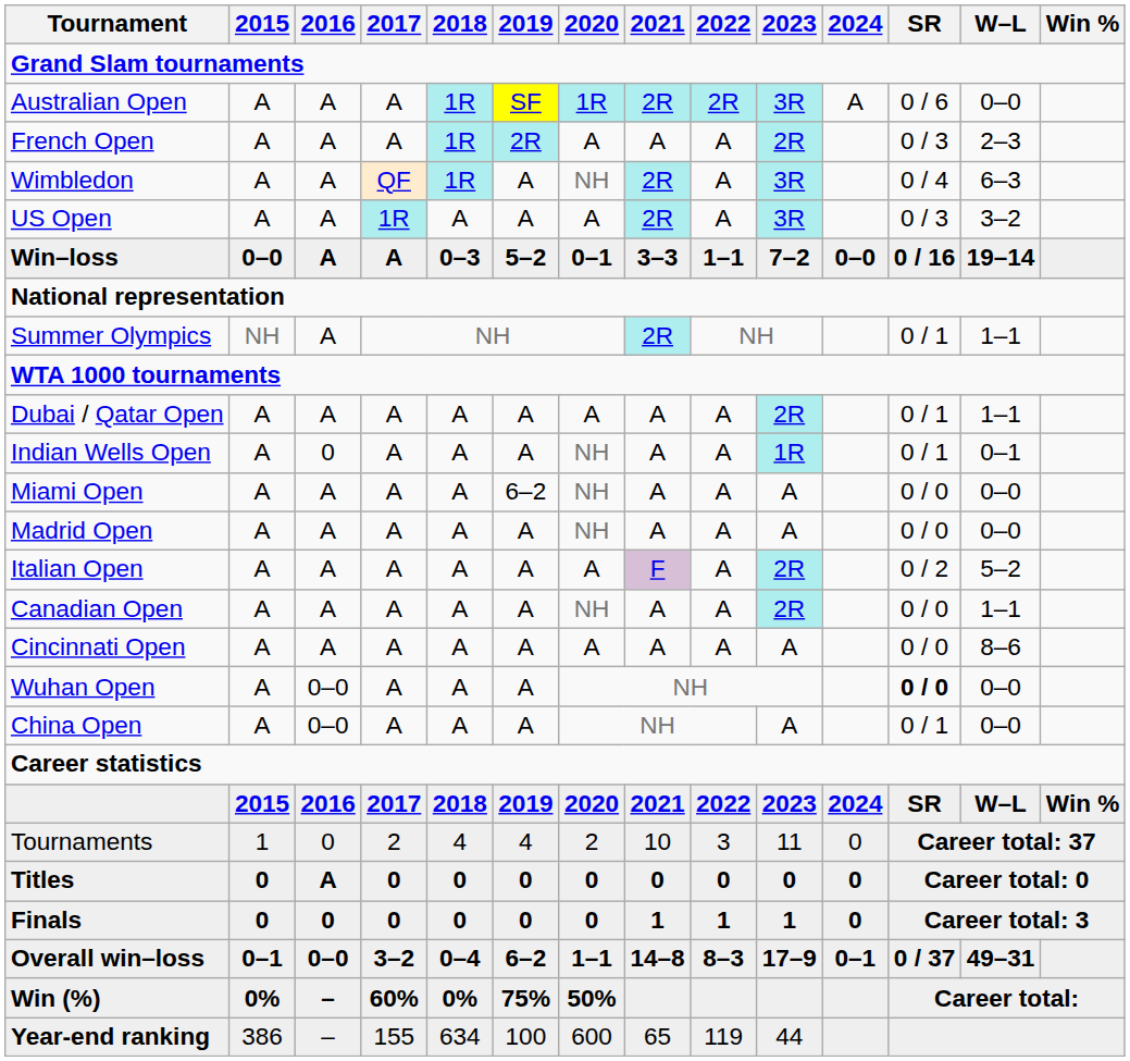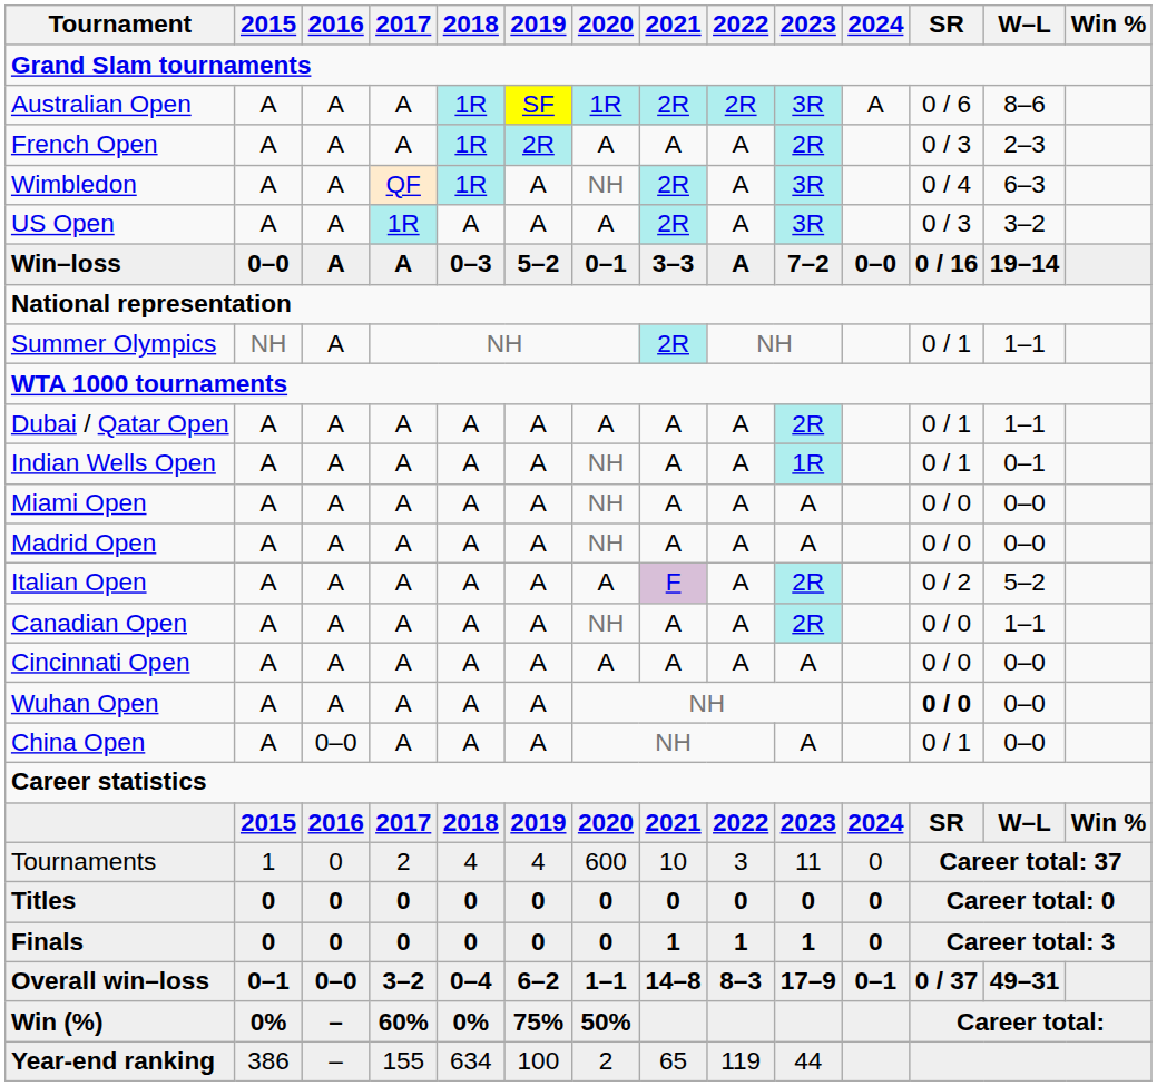 <table class=wikitable style=text-align:center>
 <tr>
 <th>Tournament</th>
 <th><a href='#'>2015</a></th>
 <th><a href='#'>2016</a></th>
 <th><a href='#'>2017</a></th>
 <th><a href='#'>2018</a></th>
 <th><a href='#'>2019</a></th>
 <th><a href='#'>2020</a></th>
 <th><a href='#'>2021</a></th>
 <th><a href='#'>2022</a></th>
 <th><a href='#'>2023</a></th>
 <th><a href='#'>2024</a></th>
 <th>SR</th>
 <th>W–L</th>
 <th>Win %</th>
 </tr>
 <tr>
 <td colspan="14" style="text-align:left"><strong><a href='#'>Grand Slam tournaments</a></strong></td>
 </tr>
 <tr>
 <td style=text-align:left><a href='#'>Australian Open</a></td>
 <td>A</td>
 <td>A</td>
 <td>A</td>
 <td style=background:#afeeee><a href='#'>1R</a></td>
 <td style=background:yellow><a href='#'>SF</a></td>
 <td style=background:#afeeee><a href='#'>1R</a></td>
 <td style=background:#afeeee><a href='#'>2R</a></td>
 <td style=background:#afeeee><a href='#'>2R</a></td>
 <td style=background:#afeeee><a href='#'>3R</a></td>
 <td>A</td>
 <td>0 / 6</td>
-<td>0–0</td>
+<td>8–6</td>
 <td></td>
 </tr>
 <tr>
 <td style=text-align:left><a href='#'>French Open</a></td>
 <td>A</td>
 <td>A</td>
 <td>A</td>
 <td style=background:#afeeee><a href='#'>1R</a></td>
 <td style=background:#afeeee><a href='#'>2R</a></td>
 <td>A</td>
 <td>A</td>
 <td>A</td>
 <td style=background:#afeeee><a href='#'>2R</a></td>
 <td></td>
 <td>0 / 3</td>
 <td>2–3</td>
 <td></td>
 </tr>
 <tr>
 <td style=text-align:left><a href='#'>Wimbledon</a></td>
 <td>A</td>
 <td>A</td>
 <td style=background:#ffebcd><a href='#'>QF</a></td>
 <td style=background:#afeeee><a href='#'>1R</a></td>
 <td>A</td>
 <td style=color:#767676>NH</td>
 <td style=background:#afeeee><a href='#'>2R</a></td>
 <td>A</td>
 <td style=background:#afeeee><a href='#'>3R</a></td>
 <td></td>
 <td>0 / 4</td>
 <td>6–3</td>
 <td></td>
 </tr>
 <tr>
 <td style=text-align:left><a href='#'>US Open</a></td>
 <td>A</td>
 <td>A</td>
 <td style=background:#afeeee><a href='#'>1R</a></td>
 <td>A</td>
 <td>A</td>
 <td>A</td>
 <td style=background:#afeeee><a href='#'>2R</a></td>
 <td>A</td>
 <td style=background:#afeeee><a href='#'>3R</a></td>
 <td></td>
 <td>0 / 3</td>
 <td>3–2</td>
 <td></td>
 </tr>
 <tr style=font-weight:bold;background:#efefef>
 <td style=text-align:left>Win–loss</td>
 <td>0–0</td>
 <td>A</td>
 <td>A</td>
 <td>0–3</td>
 <td>5–2</td>
 <td>0–1</td>
 <td>3–3</td>
-<td>1–1</td>
+<td>A</td>
 <td>7–2</td>
 <td>0–0</td>
 <td>0 / 16</td>
 <td>19–14</td>
 <td></td>
 </tr>
 <tr>
 <td colspan="14" style="text-align:left"><strong>National representation</strong></td>
 </tr>
 <tr>
 <td style=text-align:left><a href='#'>Summer Olympics</a></td>
 <td style=color:#767676>NH</td>
 <td>A</td>
 <td style=color:#767676 colspan=4>NH</td>
 <td style=background:#afeeee><a href='#'>2R</a></td>
 <td colspan=2 style=color:#767676>NH</td>
 <td></td>
 <td>0 / 1</td>
 <td>1–1</td>
 <td></td>
 </tr>
 <tr>
 <td colspan="14" style="text-align:left"><strong><a href='#'>WTA 1000 tournaments</a></strong></td>
 </tr>
 <tr>
 <td style=text-align:left><a href='#'>Dubai</a> / <a href='#'>Qatar Open</a></td>
 <td>A</td>
 <td>A</td>
 <td>A</td>
 <td>A</td>
 <td>A</td>
 <td>A</td>
 <td>A</td>
 <td>A</td>
 <td style=background:#afeeee><a href='#'>2R</a></td>
 <td></td>
 <td>0 / 1</td>
 <td>1–1</td>
 <td></td>
 </tr>
 <tr>
 <td style=text-align:left><a href='#'>Indian Wells Open</a></td>
 <td>A</td>
-<td>0</td>
+<td>A</td>
 <td>A</td>
 <td>A</td>
 <td>A</td>
 <td style=color:#767676>NH</td>
 <td>A</td>
 <td>A</td>
 <td style=background:#afeeee><a href='#'>1R</a></td>
 <td></td>
 <td>0 / 1</td>
 <td>0–1</td>
 <td></td>
 </tr>
 <tr>
 <td style=text-align:left><a href='#'>Miami Open</a></td>
 <td>A</td>
 <td>A</td>
 <td>A</td>
 <td>A</td>
-<td>6–2</td>
+<td>A</td>
 <td style=color:#767676>NH</td>
 <td>A</td>
 <td>A</td>
 <td>A</td>
 <td></td>
 <td>0 / 0</td>
 <td>0–0</td>
 <td></td>
 </tr>
 <tr>
 <td style=text-align:left><a href='#'>Madrid Open</a></td>
 <td>A</td>
 <td>A</td>
 <td>A</td>
 <td>A</td>
 <td>A</td>
 <td style=color:#767676>NH</td>
 <td>A</td>
 <td>A</td>
 <td>A</td>
 <td></td>
 <td>0 / 0</td>
 <td>0–0</td>
 <td></td>
 </tr>
 <tr>
 <td style=text-align:left><a href='#'>Italian Open</a></td>
 <td>A</td>
 <td>A</td>
 <td>A</td>
 <td>A</td>
 <td>A</td>
 <td>A</td>
 <td style=background:thistle><a href='#'>F</a></td>
 <td>A</td>
 <td style=background:#afeeee><a href='#'>2R</a></td>
 <td></td>
 <td>0 / 2</td>
 <td>5–2</td>
 <td></td>
 </tr>
 <tr>
 <td style=text-align:left><a href='#'>Canadian Open</a></td>
 <td>A</td>
 <td>A</td>
 <td>A</td>
 <td>A</td>
 <td>A</td>
 <td style=color:#767676>NH</td>
 <td>A</td>
 <td>A</td>
 <td style=background:#afeeee><a href='#'>2R</a></td>
 <td></td>
 <td>0 / 0</td>
 <td>1–1</td>
 <td></td>
 </tr>
 <tr>
 <td style=text-align:left><a href='#'>Cincinnati Open</a></td>
 <td>A</td>
 <td>A</td>
 <td>A</td>
 <td>A</td>
 <td>A</td>
 <td>A</td>
 <td>A</td>
 <td>A</td>
 <td>A</td>
 <td></td>
 <td>0 / 0</td>
-<td>8–6</td>
+<td>0–0</td>
 <td></td>
 </tr>
 <tr>
 <td style=text-align:left><a href='#'>Wuhan Open</a></td>
 <td>A</td>
-<td>0–0</td>
+<td>A</td>
 <td>A</td>
 <td>A</td>
 <td>A</td>
 <td colspan="4" style="color:#767676">NH</td>
 <td></td>
 <td><strong>0 / 0</strong></td>
 <td>0–0</td>
 <td></td>
 </tr>
 <tr>
 <td style=text-align:left><a href='#'>China Open</a></td>
 <td>A</td>
 <td>0–0</td>
 <td>A</td>
 <td>A</td>
 <td>A</td>
 <td colspan=3 style=color:#767676>NH</td>
 <td>A</td>
 <td></td>
 <td>0 / 1</td>
 <td>0–0</td>
 <td></td>
 </tr>
 <tr>
 <td colspan="14" style="text-align:left"><strong>Career statistics</strong></td>
 </tr>
 <tr style=font-weight:bold;background:#efefef>
 <td></td>
 <td><a href='#'>2015</a></td>
 <td><a href='#'>2016</a></td>
 <td><a href='#'>2017</a></td>
 <td><a href='#'>2018</a></td>
 <td><a href='#'>2019</a></td>
 <td><a href='#'>2020</a></td>
 <td><a href='#'>2021</a></td>
 <td><a href='#'>2022</a></td>
 <td><a href='#'>2023</a></td>
 <td><a href='#'>2024</a></td>
 <td>SR</td>
 <td>W–L</td>
 <td>Win %</td>
 </tr>
 <tr style=background:#efefef>
 <td style=text-align:left>Tournaments</td>
 <td>1</td>
 <td>0</td>
 <td>2</td>
 <td>4</td>
 <td>4</td>
-<td>2</td>
+<td>600</td>
 <td>10</td>
 <td>3</td>
 <td>11</td>
 <td>0</td>
 <td colspan="3"><strong>Career total: 37</strong></td>
 </tr>
 <tr style=font-weight:bold;background:#efefef>
 <td style=text-align:left>Titles</td>
 <td>0</td>
-<td>A</td>
+<td>0</td>
 <td>0</td>
 <td>0</td>
 <td>0</td>
 <td>0</td>
 <td>0</td>
 <td>0</td>
 <td>0</td>
 <td>0</td>
 <td colspan="3">Career total: 0</td>
 </tr>
 <tr style=font-weight:bold;background:#efefef>
 <td style=text-align:left>Finals</td>
 <td>0</td>
 <td>0</td>
 <td>0</td>
 <td>0</td>
 <td>0</td>
 <td>0</td>
 <td>1</td>
 <td>1</td>
 <td>1</td>
 <td>0</td>
 <td colspan="3">Career total: 3</td>
 </tr>
 <tr style=font-weight:bold;background:#efefef>
 <td style=text-align:left>Overall win–loss</td>
 <td>0–1</td>
 <td>0–0</td>
 <td>3–2</td>
 <td>0–4</td>
 <td>6–2</td>
 <td>1–1</td>
 <td>14–8</td>
 <td>8–3</td>
 <td>17–9</td>
 <td>0–1</td>
 <td>0 / 37</td>
 <td>49–31</td>
 <td></td>
 </tr>
 <tr style=font-weight:bold;background:#efefef>
 <td style=text-align:left>Win (%)</td>
 <td>0%</td>
 <td>–</td>
 <td>60%</td>
 <td>0%</td>
 <td>75%</td>
 <td>50%</td>
 <td></td>
 <td></td>
 <td></td>
 <td></td>
 <td colspan="3">Career total: </td>
 </tr>
 <tr style=background:#efefef>
 <td style=text-align:left><strong>Year-end ranking</strong></td>
 <td>386</td>
 <td>–</td>
 <td>155</td>
 <td>634</td>
 <td>100</td>
-<td>600</td>
+<td>2</td>
 <td>65</td>
 <td>119</td>
 <td>44</td>
 <td></td>
 <td colspan="3"></td>
 </tr>
 </table>
